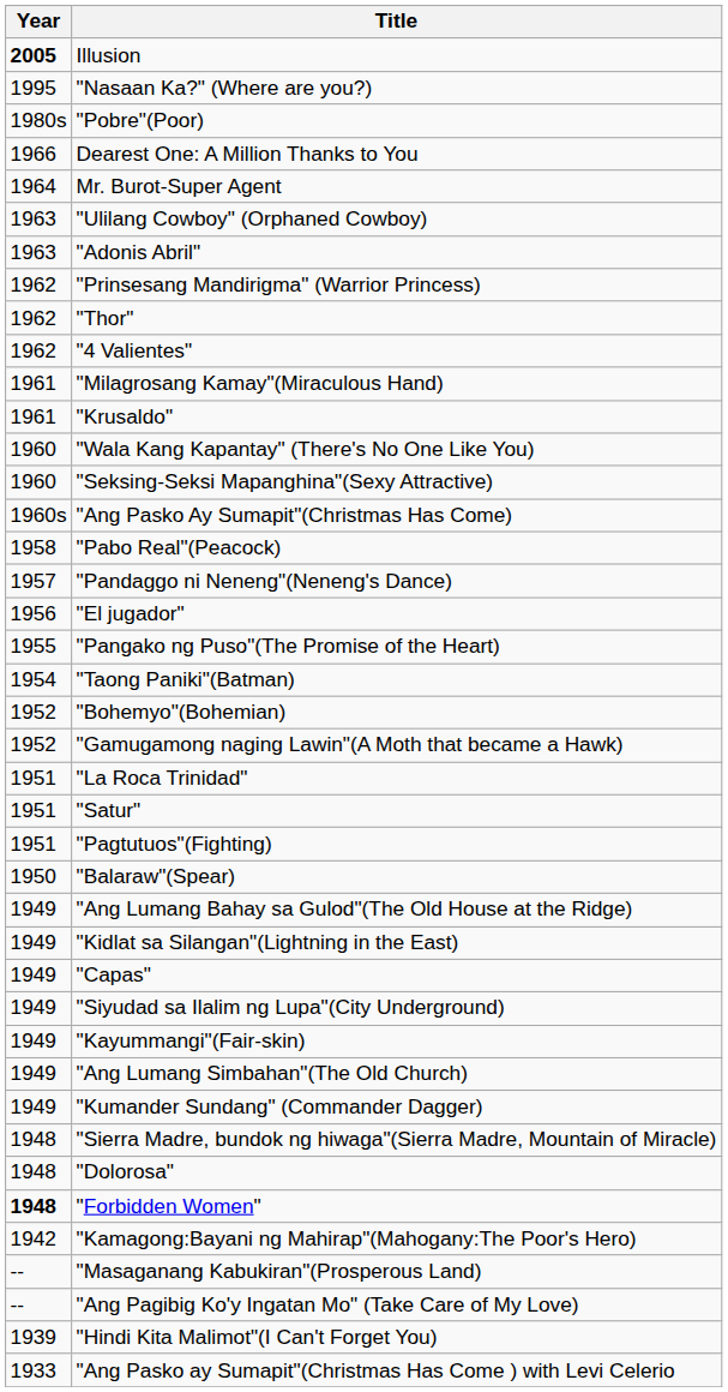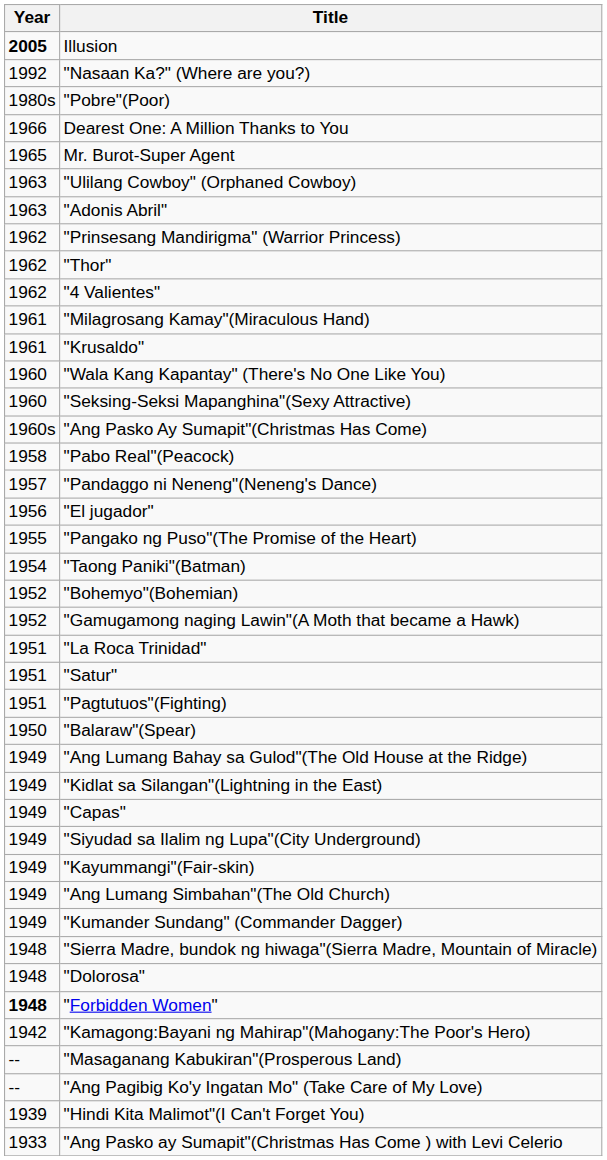 <table class="wikitable sortable">
 <tr>
 <th>Year</th>
 <th>Title</th>
 </tr>
 <tr>
 <td><strong>2005</strong></td>
 <td>Illusion</td>
 </tr>
 <tr>
-<td>1995</td>
+<td>1992</td>
 <td>"Nasaan Ka?" (Where are you?)</td>
 </tr>
 <tr>
 <td>1980s</td>
 <td>"Pobre"(Poor)</td>
 </tr>
 <tr>
 <td>1966</td>
 <td>Dearest One: A Million Thanks to You</td>
 </tr>
 <tr>
-<td>1964</td>
+<td>1965</td>
 <td>Mr. Burot-Super Agent</td>
 </tr>
 <tr>
 <td>1963</td>
 <td>"Ulilang Cowboy" (Orphaned Cowboy)</td>
 </tr>
 <tr>
 <td>1963</td>
 <td>"Adonis Abril"</td>
 </tr>
 <tr>
 <td>1962</td>
 <td>"Prinsesang Mandirigma" (Warrior Princess)</td>
 </tr>
 <tr>
 <td>1962</td>
 <td>"Thor"</td>
 </tr>
 <tr>
 <td>1962</td>
 <td>"4 Valientes"</td>
 </tr>
 <tr>
 <td>1961</td>
 <td>"Milagrosang Kamay"(Miraculous Hand)</td>
 </tr>
 <tr>
 <td>1961</td>
 <td>"Krusaldo"</td>
 </tr>
 <tr>
 <td>1960</td>
 <td>"Wala Kang Kapantay" (There's No One Like You)</td>
 </tr>
 <tr>
 <td>1960</td>
 <td>"Seksing-Seksi Mapanghina"(Sexy Attractive)</td>
 </tr>
 <tr>
 <td>1960s</td>
 <td>"Ang Pasko Ay Sumapit"(Christmas Has Come)</td>
 </tr>
 <tr>
 <td>1958</td>
 <td>"Pabo Real"(Peacock)</td>
 </tr>
 <tr>
 <td>1957</td>
 <td>"Pandaggo ni Neneng"(Neneng's Dance)</td>
 </tr>
 <tr>
 <td>1956</td>
 <td>"El jugador"</td>
 </tr>
 <tr>
 <td>1955</td>
 <td>"Pangako ng Puso"(The Promise of the Heart)</td>
 </tr>
 <tr>
 <td>1954</td>
 <td>"Taong Paniki"(Batman)</td>
 </tr>
 <tr>
 <td>1952</td>
 <td>"Bohemyo"(Bohemian)</td>
 </tr>
 <tr>
 <td>1952</td>
 <td>"Gamugamong naging Lawin"(A Moth that became a Hawk)</td>
 </tr>
 <tr>
 <td>1951</td>
 <td>"La Roca Trinidad"</td>
 </tr>
 <tr>
 <td>1951</td>
 <td>"Satur"</td>
 </tr>
 <tr>
 <td>1951</td>
 <td>"Pagtutuos"(Fighting)</td>
 </tr>
 <tr>
 <td>1950</td>
 <td>"Balaraw"(Spear)</td>
 </tr>
 <tr>
 <td>1949</td>
 <td>"Ang Lumang Bahay sa Gulod"(The Old House at the Ridge)</td>
 </tr>
 <tr>
 <td>1949</td>
 <td>"Kidlat sa Silangan"(Lightning in the East)</td>
 </tr>
 <tr>
 <td>1949</td>
 <td>"Capas"</td>
 </tr>
 <tr>
 <td>1949</td>
 <td>"Siyudad sa Ilalim ng Lupa"(City Underground)</td>
 </tr>
 <tr>
 <td>1949</td>
 <td>"Kayummangi"(Fair-skin)</td>
 </tr>
 <tr>
 <td>1949</td>
 <td>"Ang Lumang Simbahan"(The Old Church)</td>
 </tr>
 <tr>
 <td>1949</td>
 <td>"Kumander Sundang" (Commander Dagger)</td>
 </tr>
 <tr>
 <td>1948</td>
 <td>"Sierra Madre, bundok ng hiwaga"(Sierra Madre, Mountain of Miracle)</td>
 </tr>
 <tr>
 <td>1948</td>
 <td>"Dolorosa"</td>
 </tr>
 <tr>
 <td><strong>1948</strong></td>
 <td>"<a href='#'>Forbidden Women</a>"</td>
 </tr>
 <tr>
 <td>1942</td>
 <td>"Kamagong:Bayani ng Mahirap"(Mahogany:The Poor's Hero)</td>
 </tr>
 <tr>
 <td>--</td>
 <td>"Masaganang Kabukiran"(Prosperous Land)</td>
 </tr>
 <tr>
 <td>--</td>
 <td>"Ang Pagibig Ko'y Ingatan Mo" (Take Care of My Love)</td>
 </tr>
 <tr>
 <td>1939</td>
 <td>"Hindi Kita Malimot"(I Can't Forget You)</td>
 </tr>
 <tr>
 <td>1933</td>
 <td>"Ang Pasko ay Sumapit"(Christmas Has Come ) with Levi Celerio</td>
 </tr>
 </table>
